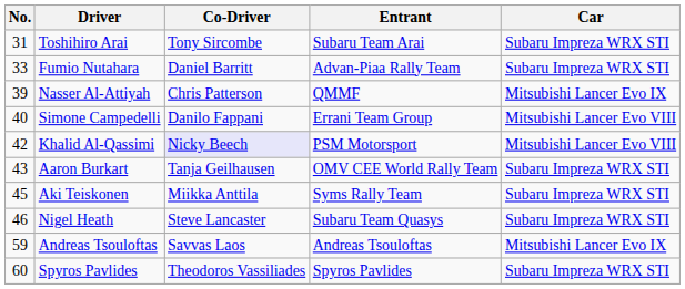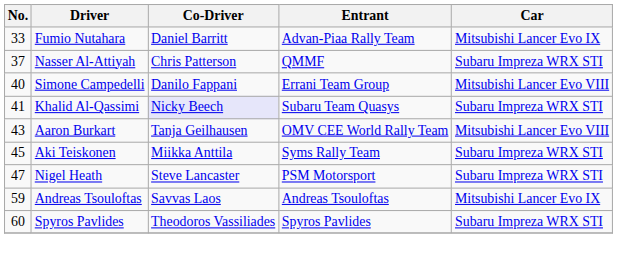 <table class="wikitable" style="font-size: 85%;">
 <tr>
 <th>No.</th>
 <th>Driver</th>
 <th>Co-Driver</th>
 <th>Entrant</th>
 <th>Car</th>
 </tr>
 <tr>
-<td align="center">31</td>
-<td> <a href='#'>Toshihiro Arai</a></td>
-<td> <a href='#'>Tony Sircombe</a></td>
-<td> <a href='#'>Subaru Team Arai</a></td>
-<td><a href='#'>Subaru Impreza WRX STI</a></td>
-</tr>
-<tr>
 <td align="center">33</td>
 <td> <a href='#'>Fumio Nutahara</a></td>
 <td> <a href='#'>Daniel Barritt</a></td>
 <td> <a href='#'>Advan-Piaa Rally Team</a></td>
-<td><a href='#'>Subaru Impreza WRX STI</a></td>
+<td><a href='#'>Mitsubishi Lancer Evo IX</a></td>
 </tr>
 <tr>
-<td align="center">39</td>
+<td align="center">37</td>
 <td> <a href='#'>Nasser Al-Attiyah</a></td>
 <td> <a href='#'>Chris Patterson</a></td>
 <td> <a href='#'>QMMF</a></td>
-<td><a href='#'>Mitsubishi Lancer Evo IX</a></td>
+<td><a href='#'>Subaru Impreza WRX STI</a></td>
 </tr>
 <tr>
 <td align="center">40</td>
 <td> <a href='#'>Simone Campedelli</a></td>
 <td> <a href='#'>Danilo Fappani</a></td>
 <td> <a href='#'>Errani Team Group</a></td>
 <td><a href='#'>Mitsubishi Lancer Evo VIII</a></td>
 </tr>
 <tr>
-<td align="center">42</td>
+<td align="center">41</td>
 <td> <a href='#'>Khalid Al-Qassimi</a></td>
 <td style="background: lavender;"> <a href='#'>Nicky Beech</a></td>
-<td> <a href='#'>PSM Motorsport</a></td>
-<td><a href='#'>Mitsubishi Lancer Evo VIII</a></td>
+<td> <a href='#'>Subaru Team Quasys</a></td>
+<td><a href='#'>Subaru Impreza WRX STI</a></td>
 </tr>
 <tr>
 <td align="center">43</td>
 <td> <a href='#'>Aaron Burkart</a></td>
 <td> <a href='#'>Tanja Geilhausen</a></td>
 <td> <a href='#'>OMV CEE World Rally Team</a></td>
-<td><a href='#'>Subaru Impreza WRX STI</a></td>
+<td><a href='#'>Mitsubishi Lancer Evo VIII</a></td>
 </tr>
 <tr>
 <td align="center">45</td>
 <td> <a href='#'>Aki Teiskonen</a></td>
 <td> <a href='#'>Miikka Anttila</a></td>
 <td> <a href='#'>Syms Rally Team</a></td>
 <td><a href='#'>Subaru Impreza WRX STI</a></td>
 </tr>
 <tr>
-<td align="center">46</td>
+<td align="center">47</td>
 <td> <a href='#'>Nigel Heath</a></td>
 <td> <a href='#'>Steve Lancaster</a></td>
-<td> <a href='#'>Subaru Team Quasys</a></td>
+<td> <a href='#'>PSM Motorsport</a></td>
 <td><a href='#'>Subaru Impreza WRX STI</a></td>
 </tr>
 <tr>
 <td align="center">59</td>
 <td> <a href='#'>Andreas Tsouloftas</a></td>
 <td> <a href='#'>Savvas Laos</a></td>
 <td> <a href='#'>Andreas Tsouloftas</a></td>
 <td><a href='#'>Mitsubishi Lancer Evo IX</a></td>
 </tr>
 <tr>
 <td align="center">60</td>
 <td> <a href='#'>Spyros Pavlides</a></td>
 <td> <a href='#'>Theodoros Vassiliades</a></td>
 <td> <a href='#'>Spyros Pavlides</a></td>
 <td><a href='#'>Subaru Impreza WRX STI</a></td>
 </tr>
 <tr>
 </tr>
 </table>
